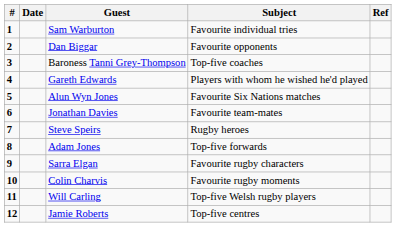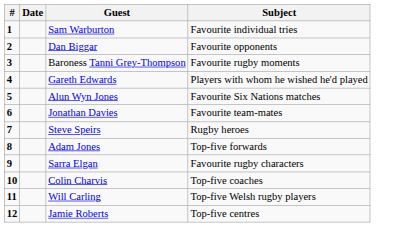 <table class="wikitable sortable">
 <tr>
 <th class="unsortable">#</th>
 <th>Date</th>
 <th>Guest</th>
 <th>Subject</th>
-<th class="unsortable" width=20px>Ref</th>
 </tr>
 <tr>
 <td><strong>1</strong></td>
 <td></td>
 <td><a href='#'>Sam Warburton</a></td>
 <td>Favourite individual tries</td>
-<td></td>
 </tr>
 <tr>
 <td><strong>2</strong></td>
 <td></td>
 <td><a href='#'>Dan Biggar</a></td>
 <td>Favourite opponents</td>
-<td></td>
 </tr>
 <tr>
 <td><strong>3</strong></td>
 <td></td>
 <td>Baroness <a href='#'>Tanni Grey-Thompson</a></td>
-<td>Top-five coaches</td>
-<td></td>
+<td>Favourite rugby moments</td>
 </tr>
 <tr>
 <td><strong>4</strong></td>
 <td></td>
 <td><a href='#'>Gareth Edwards</a></td>
 <td>Players with whom he wished he'd played</td>
-<td></td>
 </tr>
 <tr>
 <td><strong>5</strong></td>
 <td></td>
 <td><a href='#'>Alun Wyn Jones</a></td>
 <td>Favourite Six Nations matches</td>
-<td></td>
 </tr>
 <tr>
 <td><strong>6</strong></td>
 <td></td>
 <td><a href='#'>Jonathan Davies</a></td>
 <td>Favourite team-mates</td>
-<td></td>
 </tr>
 <tr>
 <td><strong>7</strong></td>
 <td></td>
 <td><a href='#'>Steve Speirs</a></td>
 <td>Rugby heroes</td>
-<td></td>
 </tr>
 <tr>
 <td><strong>8</strong></td>
 <td></td>
 <td><a href='#'>Adam Jones</a></td>
 <td>Top-five forwards</td>
-<td></td>
 </tr>
 <tr>
 <td><strong>9</strong></td>
 <td></td>
 <td><a href='#'>Sarra Elgan</a></td>
 <td>Favourite rugby characters</td>
-<td></td>
 </tr>
 <tr>
 <td><strong>10</strong></td>
 <td></td>
 <td><a href='#'>Colin Charvis</a></td>
-<td>Favourite rugby moments</td>
-<td></td>
+<td>Top-five coaches</td>
 </tr>
 <tr>
 <td><strong>11</strong></td>
 <td></td>
 <td><a href='#'>Will Carling</a></td>
 <td>Top-five Welsh rugby players</td>
-<td></td>
 </tr>
 <tr>
 <td><strong>12</strong></td>
 <td></td>
 <td><a href='#'>Jamie Roberts</a></td>
 <td>Top-five centres</td>
-<td></td>
 </tr>
 </table>
